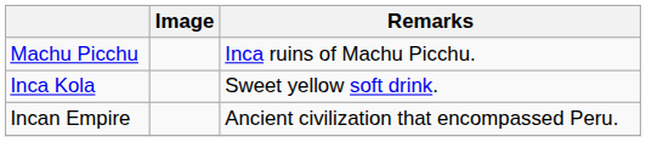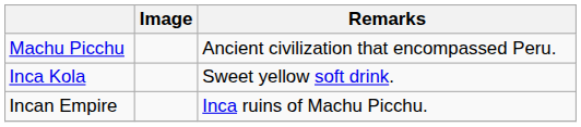 <table class="wikitable" style="width:80%;">
 <tr>
 <th></th>
 <th>Image</th>
 <th>Remarks</th>
 </tr>
 <tr>
 <td><a href='#'>Machu Picchu</a></td>
 <td></td>
-<td><a href='#'>Inca</a> ruins of Machu Picchu.</td>
+<td>Ancient civilization that encompassed Peru.</td>
 </tr>
 <tr>
 <td><a href='#'>Inca Kola</a></td>
 <td></td>
 <td>Sweet yellow <a href='#'>soft drink</a>.</td>
 </tr>
 <tr>
 <td>Incan Empire</td>
 <td></td>
-<td>Ancient civilization that encompassed Peru.</td>
+<td><a href='#'>Inca</a> ruins of Machu Picchu.</td>
 </tr>
 <tr>
 </tr>
 </table>
